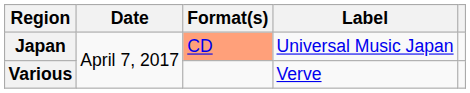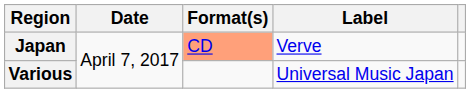 <table class="wikitable plainrowheaders">
 <tr>
 <th scope="col">Region</th>
 <th scope="col">Date</th>
 <th scope="col">Format(s)</th>
 <th scope="col">Label</th>
 <th scope="col"></th>
 </tr>
 <tr>
 <th scope="row">Japan</th>
 <td rowspan="2">April 7, 2017</td>
 <td style="background: lightsalmon;"><a href='#'>CD</a></td>
-<td><a href='#'>Universal Music Japan</a></td>
+<td><a href='#'>Verve</a></td>
 <td style="text-align:center;"></td>
 </tr>
 <tr>
 <th scope="row">Various</th>
 <td></td>
-<td><a href='#'>Verve</a></td>
+<td><a href='#'>Universal Music Japan</a></td>
 <td style="text-align:center;"></td>
 </tr>
 </table>
